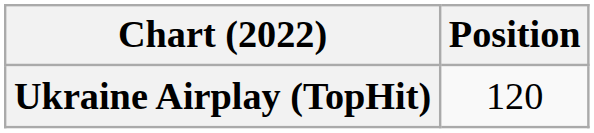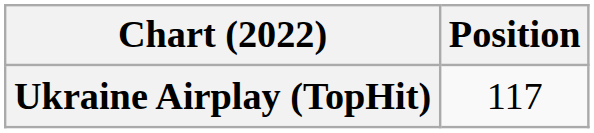 <table class="wikitable plainrowheaders" style="text-align:center;">
 <tr>
 <th scope="col">Chart (2022)</th>
 <th scope="col">Position</th>
 </tr>
 <tr>
 <th scope="row">Ukraine Airplay (TopHit)</th>
-<td>120</td>
+<td>117</td>
 </tr>
 </table>
